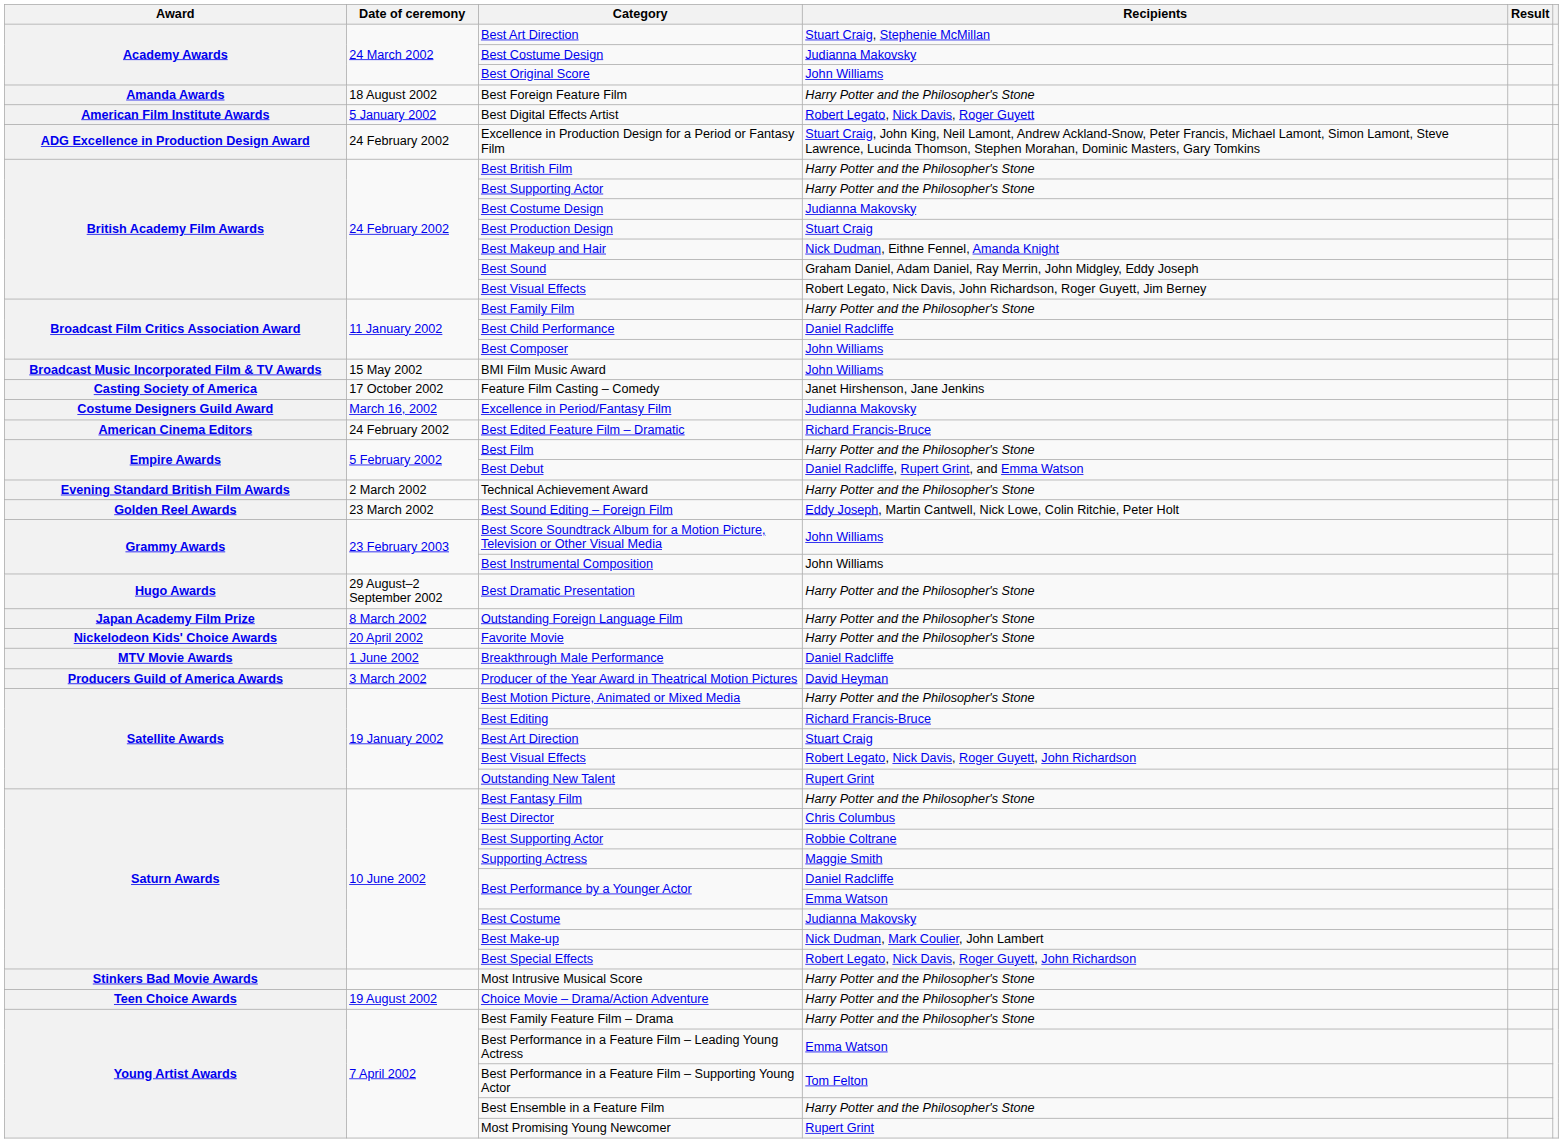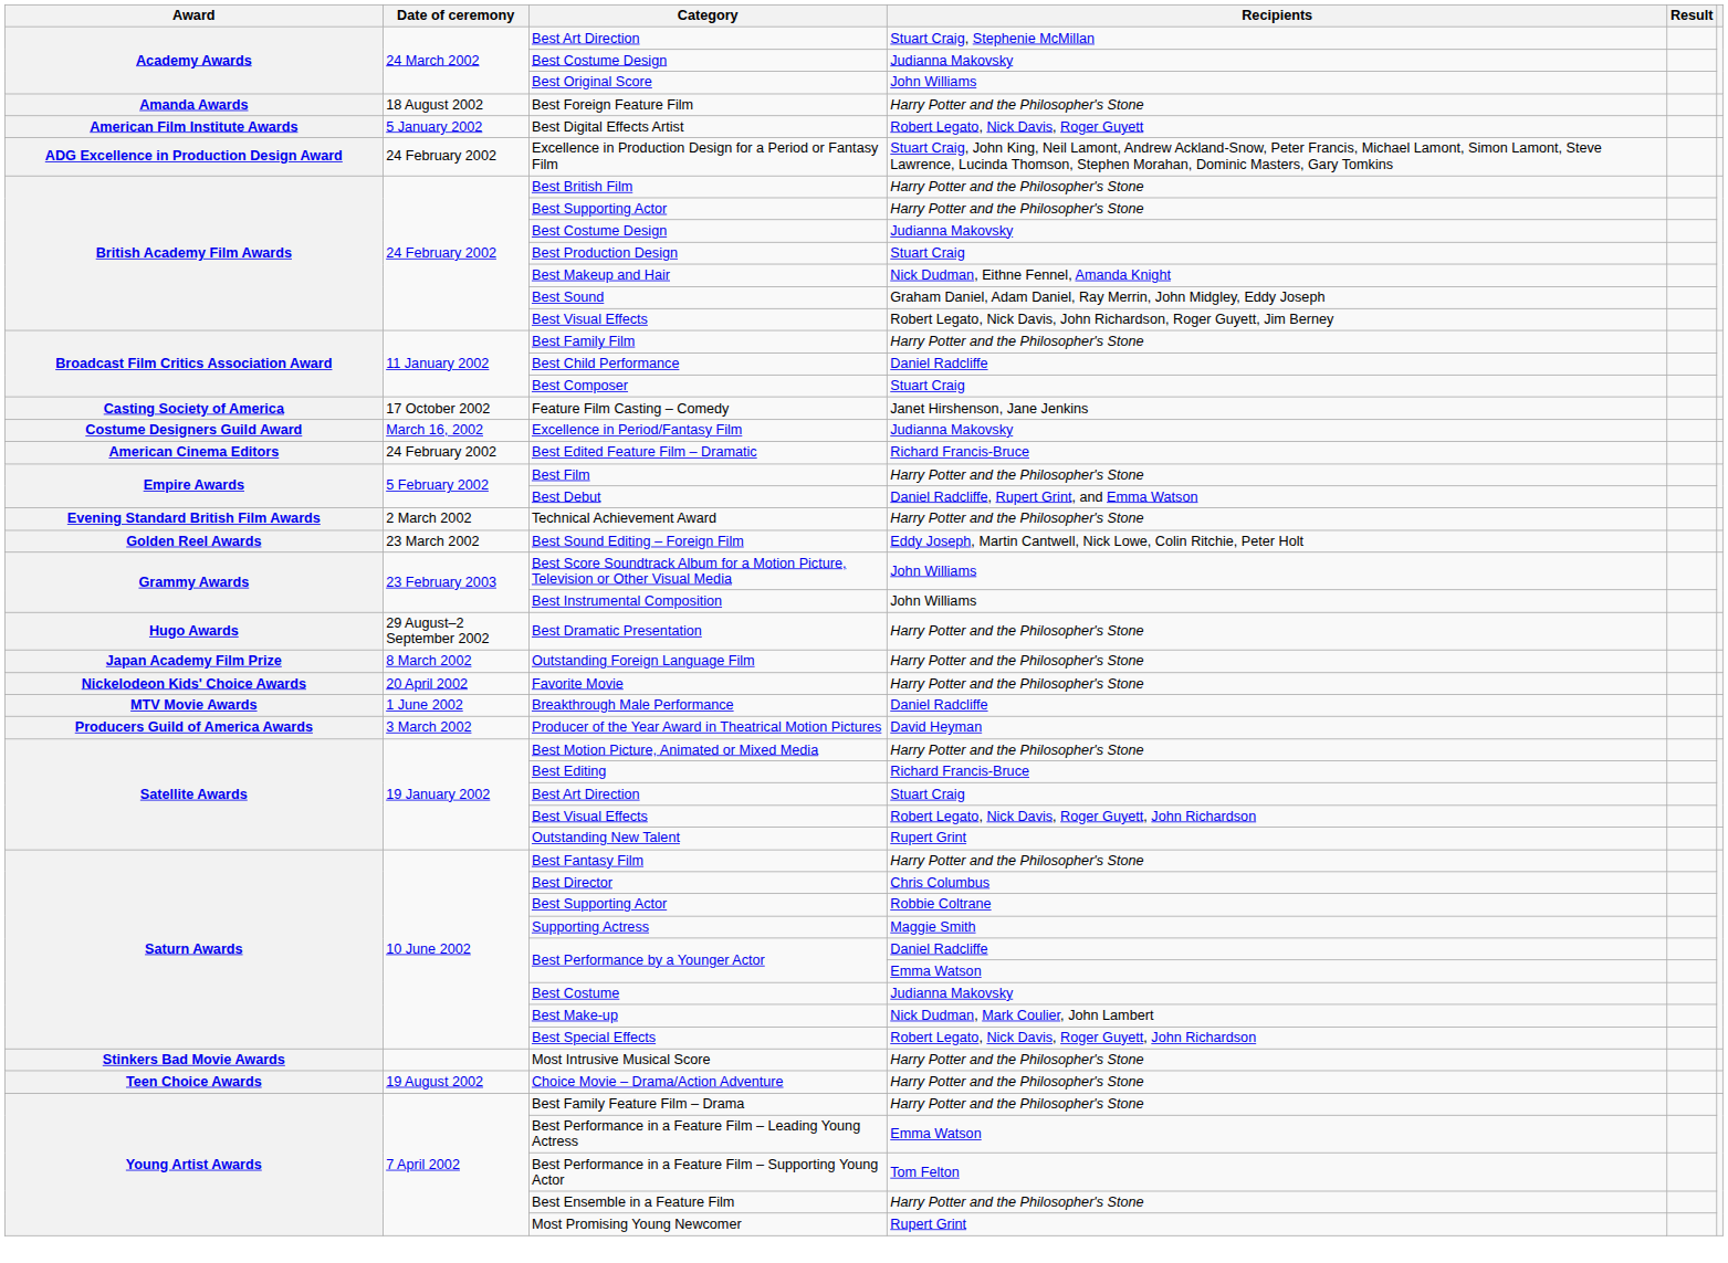 <table class="wikitable sortable plainrowheaders">
 <tr>
 <th scope="col" style="width:22%;">Award</th>
 <th scope="col">Date of ceremony</th>
 <th scope="col">Category</th>
 <th scope="col">Recipients</th>
 <th scope="col">Result</th>
 <th scope="col" class="unsortable"></th>
 </tr>
 <tr>
 <th scope="row" rowspan="3" style="text-align:center;"><a href='#'>Academy Awards</a></th>
 <td rowspan="3"><a href='#'>24 March 2002</a></td>
 <td><a href='#'>Best Art Direction</a></td>
 <td><a href='#'>Stuart Craig</a>, <a href='#'>Stephenie McMillan</a></td>
 <td></td>
 <td rowspan="3" style="text-align:center;"></td>
 </tr>
 <tr>
 <td><a href='#'>Best Costume Design</a></td>
 <td><a href='#'>Judianna Makovsky</a></td>
 <td></td>
 </tr>
 <tr>
 <td><a href='#'>Best Original Score</a></td>
 <td><a href='#'>John Williams</a></td>
 <td></td>
 </tr>
 <tr>
 <th scope="row" style="text-align:center;"><a href='#'>Amanda Awards</a></th>
 <td>18 August 2002</td>
 <td>Best Foreign Feature Film</td>
 <td><em>Harry Potter and the Philosopher's Stone</em></td>
 <td></td>
 <td style="text-align:center;"></td>
 </tr>
 <tr>
 <th scope="row" style="text-align:center;"><a href='#'>American Film Institute Awards</a></th>
 <td><a href='#'>5 January 2002</a></td>
 <td>Best Digital Effects Artist</td>
 <td><a href='#'>Robert Legato</a>, <a href='#'>Nick Davis</a>, <a href='#'>Roger Guyett</a></td>
 <td></td>
 <td style="text-align:center;"></td>
 </tr>
 <tr>
 <th scope="row" style="text-align:center;"><a href='#'>ADG Excellence in Production Design Award</a></th>
 <td>24 February 2002</td>
 <td>Excellence in Production Design for a Period or Fantasy Film</td>
 <td><a href='#'>Stuart Craig</a>, John King, Neil Lamont, Andrew Ackland-Snow, Peter Francis, Michael Lamont, Simon Lamont, Steve Lawrence, Lucinda Thomson, Stephen Morahan, Dominic Masters, Gary Tomkins</td>
 <td></td>
 <td style="text-align:center;"></td>
 </tr>
 <tr>
 <th scope="row" rowspan="7" style="text-align:center;"><a href='#'>British Academy Film Awards</a></th>
 <td rowspan="7"><a href='#'>24 February 2002</a></td>
 <td><a href='#'>Best British Film</a></td>
 <td><em>Harry Potter and the Philosopher's Stone</em></td>
 <td></td>
 <td rowspan="7" style="text-align:center;"></td>
 </tr>
 <tr>
 <td><a href='#'>Best Supporting Actor</a></td>
 <td><em>Harry Potter and the Philosopher's Stone</em></td>
 <td></td>
 </tr>
 <tr>
 <td><a href='#'>Best Costume Design</a></td>
 <td><a href='#'>Judianna Makovsky</a></td>
 <td></td>
 </tr>
 <tr>
 <td><a href='#'>Best Production Design</a></td>
 <td><a href='#'>Stuart Craig</a></td>
 <td></td>
 </tr>
 <tr>
 <td><a href='#'>Best Makeup and Hair</a></td>
 <td><a href='#'>Nick Dudman</a>, Eithne Fennel, <a href='#'>Amanda Knight</a></td>
 <td></td>
 </tr>
 <tr>
 <td><a href='#'>Best Sound</a></td>
 <td>Graham Daniel, Adam Daniel, Ray Merrin, John Midgley, Eddy Joseph</td>
 <td></td>
 </tr>
 <tr>
 <td><a href='#'>Best Visual Effects</a></td>
 <td>Robert Legato, Nick Davis, John Richardson, Roger Guyett, Jim Berney</td>
 <td></td>
 </tr>
 <tr>
 <th scope="row" rowspan="3" style="text-align:center;"><a href='#'>Broadcast Film Critics Association Award</a></th>
 <td rowspan="3"><a href='#'>11 January 2002</a></td>
 <td><a href='#'>Best Family Film</a></td>
 <td><em>Harry Potter and the Philosopher's Stone</em></td>
 <td></td>
 <td rowspan="3" style="text-align:center;"></td>
 </tr>
 <tr>
 <td><a href='#'>Best Child Performance</a></td>
 <td><a href='#'>Daniel Radcliffe</a></td>
 <td></td>
 </tr>
 <tr>
 <td><a href='#'>Best Composer</a></td>
-<td><a href='#'>John Williams</a></td>
+<td><a href='#'>Stuart Craig</a></td>
 <td></td>
-</tr>
-<tr>
-<th scope="row" style="text-align:center;"><a href='#'>Broadcast Music Incorporated Film & TV Awards</a></th>
-<td>15 May 2002</td>
-<td>BMI Film Music Award</td>
-<td><a href='#'>John Williams</a></td>
-<td></td>
-<td style="text-align:center;"></td>
 </tr>
 <tr>
 <th scope="row" style="text-align:center;"><a href='#'>Casting Society of America</a></th>
 <td>17 October 2002</td>
 <td>Feature Film Casting – Comedy</td>
 <td>Janet Hirshenson, Jane Jenkins</td>
 <td></td>
 <td style="text-align:center;"></td>
 </tr>
 <tr>
 <th scope="row" style="text-align:center;"><a href='#'>Costume Designers Guild Award</a></th>
 <td><a href='#'>March 16, 2002</a></td>
 <td><a href='#'>Excellence in Period/Fantasy Film</a></td>
 <td><a href='#'>Judianna Makovsky</a></td>
 <td></td>
 <td style="text-align:center;"></td>
 </tr>
 <tr>
 <th scope="row" style="text-align:center;"><a href='#'>American Cinema Editors</a></th>
 <td>24 February 2002</td>
 <td><a href='#'>Best Edited Feature Film – Dramatic</a></td>
 <td><a href='#'>Richard Francis-Bruce</a></td>
 <td></td>
 <td style="text-align:center;"></td>
 </tr>
 <tr>
 <th scope="row" rowspan="2" style="text-align:center;"><a href='#'>Empire Awards</a></th>
 <td rowspan="2"><a href='#'>5 February 2002</a></td>
 <td><a href='#'>Best Film</a></td>
 <td><em>Harry Potter and the Philosopher's Stone</em></td>
 <td></td>
 <td rowspan="2" style="text-align:center;"></td>
 </tr>
 <tr>
 <td><a href='#'>Best Debut</a></td>
 <td><a href='#'>Daniel Radcliffe</a>, <a href='#'>Rupert Grint</a>, and <a href='#'>Emma Watson</a></td>
 <td></td>
 </tr>
 <tr>
 <th scope="row" style="text-align:center;"><a href='#'>Evening Standard British Film Awards</a></th>
 <td>2 March 2002</td>
 <td>Technical Achievement Award</td>
 <td><em>Harry Potter and the Philosopher's Stone</em></td>
 <td></td>
 <td style="text-align:center;"></td>
 </tr>
 <tr>
 <th scope="row" style="text-align:center;"><a href='#'>Golden Reel Awards</a></th>
 <td>23 March 2002</td>
 <td><a href='#'>Best Sound Editing – Foreign Film</a></td>
 <td><a href='#'>Eddy Joseph</a>, Martin Cantwell, Nick Lowe, Colin Ritchie, Peter Holt</td>
 <td></td>
 <td style="text-align:center;"></td>
 </tr>
 <tr>
 <th rowspan="2" scope="row" style="text-align:center;"><a href='#'>Grammy Awards</a></th>
 <td rowspan="2"><a href='#'>23 February 2003</a></td>
 <td><a href='#'>Best Score Soundtrack Album for a Motion Picture, Television or Other Visual Media</a></td>
 <td><a href='#'>John Williams</a></td>
 <td></td>
 <td rowspan="2" style="text-align:center;"></td>
 </tr>
 <tr>
 <td><a href='#'>Best Instrumental Composition</a></td>
 <td>John Williams </td>
 <td></td>
 </tr>
 <tr>
 <th scope="row" style="text-align:center;"><a href='#'>Hugo Awards</a></th>
 <td>29 August–2 September 2002</td>
 <td><a href='#'>Best Dramatic Presentation</a></td>
 <td><em>Harry Potter and the Philosopher's Stone</em></td>
 <td></td>
 <td style="text-align:center;"></td>
 </tr>
 <tr>
 <th scope="row" style="text-align:center;"><a href='#'>Japan Academy Film Prize</a></th>
 <td><a href='#'>8 March 2002</a></td>
 <td><a href='#'>Outstanding Foreign Language Film</a></td>
 <td><em>Harry Potter and the Philosopher's Stone</em></td>
 <td></td>
 <td style="text-align:center;"></td>
 </tr>
 <tr>
 <th scope="row" style="text-align:center;"><a href='#'>Nickelodeon Kids' Choice Awards</a></th>
 <td><a href='#'>20 April 2002</a></td>
 <td><a href='#'>Favorite Movie</a></td>
 <td><em>Harry Potter and the Philosopher's Stone</em></td>
 <td></td>
 <td style="text-align:center;"></td>
 </tr>
 <tr>
 <th scope="row" style="text-align:center;"><a href='#'>MTV Movie Awards</a></th>
 <td><a href='#'>1 June 2002</a></td>
 <td><a href='#'>Breakthrough Male Performance</a></td>
 <td><a href='#'>Daniel Radcliffe</a></td>
 <td></td>
 <td style="text-align:center;"></td>
 </tr>
 <tr>
 <th scope="row" style="text-align:center;"><a href='#'>Producers Guild of America Awards</a></th>
 <td><a href='#'>3 March 2002</a></td>
 <td><a href='#'>Producer of the Year Award in Theatrical Motion Pictures</a></td>
 <td><a href='#'>David Heyman</a></td>
 <td></td>
 <td style="text-align:center;"></td>
 </tr>
 <tr>
 <th scope="row" rowspan="5" style="text-align:center;"><a href='#'>Satellite Awards</a></th>
 <td rowspan="5"><a href='#'>19 January 2002</a></td>
 <td><a href='#'>Best Motion Picture, Animated or Mixed Media</a></td>
 <td><em>Harry Potter and the Philosopher's Stone</em></td>
 <td></td>
 <td rowspan="4" style="text-align:center;"></td>
 </tr>
 <tr>
 <td><a href='#'>Best Editing</a></td>
 <td><a href='#'>Richard Francis-Bruce</a></td>
 <td></td>
 </tr>
 <tr>
 <td><a href='#'>Best Art Direction</a></td>
 <td><a href='#'>Stuart Craig</a></td>
 <td></td>
 </tr>
 <tr>
 <td><a href='#'>Best Visual Effects</a></td>
 <td><a href='#'>Robert Legato</a>, <a href='#'>Nick Davis</a>, <a href='#'>Roger Guyett</a>, <a href='#'>John Richardson</a></td>
 <td></td>
 </tr>
 <tr>
 <td><a href='#'>Outstanding New Talent</a></td>
 <td><a href='#'>Rupert Grint</a></td>
 <td></td>
 <td style="text-align:center;"></td>
 </tr>
 <tr>
 <th scope="row" rowspan="9" style="text-align:center;"><a href='#'>Saturn Awards</a></th>
 <td rowspan="9"><a href='#'>10 June 2002</a></td>
 <td><a href='#'>Best Fantasy Film</a></td>
 <td><em>Harry Potter and the Philosopher's Stone</em></td>
 <td></td>
 <td rowspan="9" style="text-align:center;"></td>
 </tr>
 <tr>
 <td><a href='#'>Best Director</a></td>
 <td><a href='#'>Chris Columbus</a></td>
 <td></td>
 </tr>
 <tr>
 <td><a href='#'>Best Supporting Actor</a></td>
 <td><a href='#'>Robbie Coltrane</a></td>
 <td></td>
 </tr>
 <tr>
 <td><a href='#'>Supporting Actress</a></td>
 <td><a href='#'>Maggie Smith</a></td>
 <td></td>
 </tr>
 <tr>
 <td rowspan="2"><a href='#'>Best Performance by a Younger Actor</a></td>
 <td><a href='#'>Daniel Radcliffe</a></td>
 <td></td>
 </tr>
 <tr>
 <td><a href='#'>Emma Watson</a></td>
 <td></td>
 </tr>
 <tr>
 <td><a href='#'>Best Costume</a></td>
 <td><a href='#'>Judianna Makovsky</a></td>
 <td></td>
 </tr>
 <tr>
 <td><a href='#'>Best Make-up</a></td>
 <td><a href='#'>Nick Dudman</a>, <a href='#'>Mark Coulier</a>, John Lambert</td>
 <td></td>
 </tr>
 <tr>
 <td><a href='#'>Best Special Effects</a></td>
 <td><a href='#'>Robert Legato</a>, <a href='#'>Nick Davis</a>, <a href='#'>Roger Guyett</a>, <a href='#'>John Richardson</a></td>
 <td></td>
 </tr>
 <tr>
 <th scope="row" style="text-align:center;"><a href='#'>Stinkers Bad Movie Awards</a></th>
 <td></td>
 <td>Most Intrusive Musical Score</td>
 <td><em>Harry Potter and the Philosopher's Stone</em></td>
 <td></td>
 <td style="text-align:center;"></td>
 </tr>
 <tr>
 <th scope="row" style="text-align:center;"><a href='#'>Teen Choice Awards</a></th>
 <td><a href='#'>19 August 2002</a></td>
 <td><a href='#'>Choice Movie – Drama/Action Adventure</a></td>
 <td><em>Harry Potter and the Philosopher's Stone</em></td>
 <td></td>
 <td style="text-align:center;"></td>
 </tr>
 <tr>
 <th scope="row" rowspan="5" style="text-align:center;"><a href='#'>Young Artist Awards</a></th>
 <td rowspan="5"><a href='#'>7 April 2002</a></td>
 <td>Best Family Feature Film – Drama</td>
 <td><em>Harry Potter and the Philosopher's Stone</em></td>
 <td></td>
 <td rowspan="5" style="text-align:center;"></td>
 </tr>
 <tr>
 <td>Best Performance in a Feature Film – Leading Young Actress</td>
 <td><a href='#'>Emma Watson</a> </td>
 <td></td>
 </tr>
 <tr>
 <td>Best Performance in a Feature Film – Supporting Young Actor</td>
 <td><a href='#'>Tom Felton</a></td>
 <td></td>
 </tr>
 <tr>
 <td>Best Ensemble in a Feature Film</td>
 <td><em>Harry Potter and the Philosopher's Stone</em></td>
 <td></td>
 </tr>
 <tr>
 <td>Most Promising Young Newcomer</td>
 <td><a href='#'>Rupert Grint</a></td>
 <td></td>
 </tr>
 </table>
